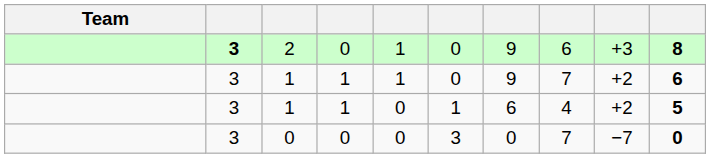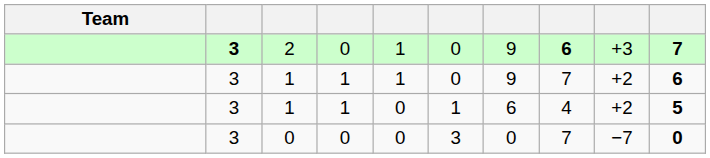 <table class="wikitable" style="text-align:center;">
 <tr>
 <th width=165>Team</th>
 <th width=40></th>
 <th width=40></th>
 <th width=40></th>
 <th width=40></th>
 <th width=40></th>
 <th width=40></th>
 <th width=40></th>
 <th width=40></th>
 <th width=40></th>
 </tr>
 <tr bgcolor=ccffcc>
 <td style="text-align:left;"></td>
 <td><strong>3</strong></td>
 <td>2</td>
 <td>0</td>
 <td>1</td>
 <td>0</td>
 <td>9</td>
-<td>6</td>
+<td><strong>6</strong></td>
 <td>+3</td>
-<td><strong>8</strong></td>
+<td><strong>7</strong></td>
 </tr>
 <tr>
 <td style="text-align:left;"></td>
 <td>3</td>
 <td>1</td>
 <td>1</td>
 <td>1</td>
 <td>0</td>
 <td>9</td>
 <td>7</td>
 <td>+2</td>
 <td><strong>6</strong></td>
 </tr>
 <tr>
 <td style="text-align:left;"></td>
 <td>3</td>
 <td>1</td>
 <td>1</td>
 <td>0</td>
 <td>1</td>
 <td>6</td>
 <td>4</td>
 <td>+2</td>
 <td><strong>5</strong></td>
 </tr>
 <tr>
 <td style="text-align:left;"></td>
 <td>3</td>
 <td>0</td>
 <td>0</td>
 <td>0</td>
 <td>3</td>
 <td>0</td>
 <td>7</td>
 <td>−7</td>
 <td><strong>0</strong></td>
 </tr>
 </table>
